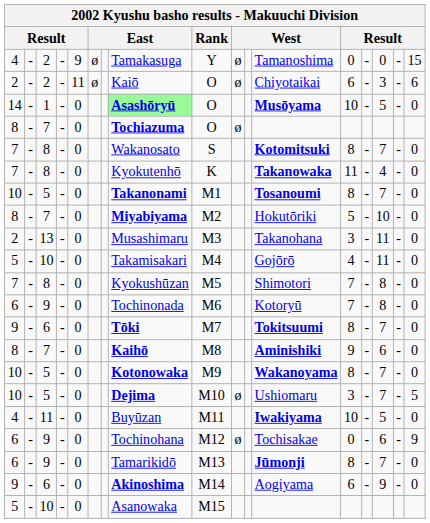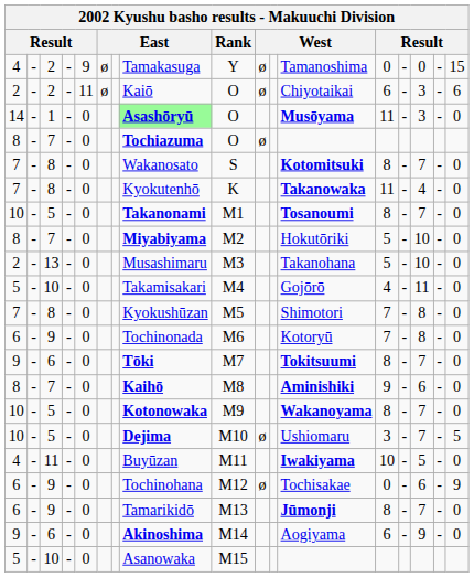 <table class="wikitable">
 <tr>
 <th colspan="17">2002 Kyushu basho results - Makuuchi Division</th>
 </tr>
 <tr>
 <th colspan="5">Result</th>
 <th colspan="3">East</th>
 <th>Rank</th>
 <th colspan="3">West</th>
 <th colspan="5">Result</th>
 </tr>
 <tr>
 <td align=center>4</td>
 <td align=center>-</td>
 <td align=center>2</td>
 <td align=center>-</td>
 <td align=center>9</td>
 <td align=center>ø</td>
 <td align=center></td>
 <td><a href='#'>Tamakasuga</a></td>
 <td align=center>Y</td>
 <td align=center>ø</td>
 <td align=center></td>
 <td><a href='#'>Tamanoshima</a></td>
 <td align=center>0</td>
 <td align=center>-</td>
 <td align=center>0</td>
 <td align=center>-</td>
 <td align=center>15</td>
 </tr>
 <tr>
 <td align=center>2</td>
 <td align=center>-</td>
 <td align=center>2</td>
 <td align=center>-</td>
 <td align=center>11</td>
 <td align=center>ø</td>
 <td align=center></td>
 <td><a href='#'>Kaiō</a></td>
 <td align=center>O</td>
 <td align=center>ø</td>
 <td align=center></td>
 <td><a href='#'>Chiyotaikai</a></td>
 <td align=center>6</td>
 <td align=center>-</td>
 <td align=center>3</td>
 <td align=center>-</td>
 <td align=center>6</td>
 </tr>
 <tr>
 <td align=center>14</td>
 <td align=center>-</td>
 <td align=center>1</td>
 <td align=center>-</td>
 <td align=center>0</td>
 <td align=center></td>
 <td align=center></td>
 <td style="background: PaleGreen;"><strong><a href='#'>Asashōryū</a></strong></td>
 <td align=center>O</td>
 <td align=center></td>
 <td align=center></td>
 <td><strong><a href='#'>Musōyama</a></strong></td>
-<td align=center>10</td>
+<td align=center>11</td>
 <td align=center>-</td>
-<td align=center>5</td>
+<td align=center>3</td>
 <td align=center>-</td>
 <td align=center>0</td>
 </tr>
 <tr>
 <td align=center>8</td>
 <td align=center>-</td>
 <td align=center>7</td>
 <td align=center>-</td>
 <td align=center>0</td>
 <td align=center></td>
 <td align=center></td>
 <td><strong><a href='#'>Tochiazuma</a></strong></td>
 <td align=center>O</td>
 <td align=center>ø</td>
 <td align=center></td>
 <td></td>
 <td align=center></td>
 <td align=center></td>
 <td align=center></td>
 <td align=center></td>
 <td align=center></td>
 </tr>
 <tr>
 <td align=center>7</td>
 <td align=center>-</td>
 <td align=center>8</td>
 <td align=center>-</td>
 <td align=center>0</td>
 <td align=center></td>
 <td align=center></td>
 <td><a href='#'>Wakanosato</a></td>
 <td align=center>S</td>
 <td align=center></td>
 <td align=center></td>
 <td><strong><a href='#'>Kotomitsuki</a></strong></td>
 <td align=center>8</td>
 <td align=center>-</td>
 <td align=center>7</td>
 <td align=center>-</td>
 <td align=center>0</td>
 </tr>
 <tr>
 <td align=center>7</td>
 <td align=center>-</td>
 <td align=center>8</td>
 <td align=center>-</td>
 <td align=center>0</td>
 <td align=center></td>
 <td align=center></td>
 <td><a href='#'>Kyokutenhō</a></td>
 <td align=center>K</td>
 <td align=center></td>
 <td align=center></td>
 <td><strong><a href='#'>Takanowaka</a></strong></td>
 <td align=center>11</td>
 <td align=center>-</td>
 <td align=center>4</td>
 <td align=center>-</td>
 <td align=center>0</td>
 </tr>
 <tr>
 <td align=center>10</td>
 <td align=center>-</td>
 <td align=center>5</td>
 <td align=center>-</td>
 <td align=center>0</td>
 <td align=center></td>
 <td align=center></td>
 <td><strong><a href='#'>Takanonami</a></strong></td>
 <td align=center>M1</td>
 <td align=center></td>
 <td align=center></td>
 <td><strong><a href='#'>Tosanoumi</a></strong></td>
 <td align=center>8</td>
 <td align=center>-</td>
 <td align=center>7</td>
 <td align=center>-</td>
 <td align=center>0</td>
 </tr>
 <tr>
 <td align=center>8</td>
 <td align=center>-</td>
 <td align=center>7</td>
 <td align=center>-</td>
 <td align=center>0</td>
 <td align=center></td>
 <td align=center></td>
 <td><strong><a href='#'>Miyabiyama</a></strong></td>
 <td align=center>M2</td>
 <td align=center></td>
 <td align=center></td>
 <td><a href='#'>Hokutōriki</a></td>
 <td align=center>5</td>
 <td align=center>-</td>
 <td align=center>10</td>
 <td align=center>-</td>
 <td align=center>0</td>
 </tr>
 <tr>
 <td align=center>2</td>
 <td align=center>-</td>
 <td align=center>13</td>
 <td align=center>-</td>
 <td align=center>0</td>
 <td align=center></td>
 <td align=center></td>
 <td><a href='#'>Musashimaru</a></td>
 <td align=center>M3</td>
 <td align=center></td>
 <td align=center></td>
 <td><a href='#'>Takanohana</a></td>
-<td align=center>3</td>
+<td align=center>5</td>
 <td align=center>-</td>
-<td align=center>11</td>
+<td align=center>10</td>
 <td align=center>-</td>
 <td align=center>0</td>
 </tr>
 <tr>
 <td align=center>5</td>
 <td align=center>-</td>
 <td align=center>10</td>
 <td align=center>-</td>
 <td align=center>0</td>
 <td align=center></td>
 <td align=center></td>
 <td><a href='#'>Takamisakari</a></td>
 <td align=center>M4</td>
 <td align=center></td>
 <td align=center></td>
 <td><a href='#'>Gojōrō</a></td>
 <td align=center>4</td>
 <td align=center>-</td>
 <td align=center>11</td>
 <td align=center>-</td>
 <td align=center>0</td>
 </tr>
 <tr>
 <td align=center>7</td>
 <td align=center>-</td>
 <td align=center>8</td>
 <td align=center>-</td>
 <td align=center>0</td>
 <td align=center></td>
 <td align=center></td>
 <td><a href='#'>Kyokushūzan</a></td>
 <td align=center>M5</td>
 <td align=center></td>
 <td align=center></td>
 <td><a href='#'>Shimotori</a></td>
 <td align=center>7</td>
 <td align=center>-</td>
 <td align=center>8</td>
 <td align=center>-</td>
 <td align=center>0</td>
 </tr>
 <tr>
 <td align=center>6</td>
 <td align=center>-</td>
 <td align=center>9</td>
 <td align=center>-</td>
 <td align=center>0</td>
 <td align=center></td>
 <td align=center></td>
 <td><a href='#'>Tochinonada</a></td>
 <td align=center>M6</td>
 <td align=center></td>
 <td align=center></td>
 <td><a href='#'>Kotoryū</a></td>
 <td align=center>7</td>
 <td align=center>-</td>
 <td align=center>8</td>
 <td align=center>-</td>
 <td align=center>0</td>
 </tr>
 <tr>
 <td align=center>9</td>
 <td align=center>-</td>
 <td align=center>6</td>
 <td align=center>-</td>
 <td align=center>0</td>
 <td align=center></td>
 <td align=center></td>
 <td><strong><a href='#'>Tōki</a></strong></td>
 <td align=center>M7</td>
 <td align=center></td>
 <td align=center></td>
 <td><strong><a href='#'>Tokitsuumi</a></strong></td>
 <td align=center>8</td>
 <td align=center>-</td>
 <td align=center>7</td>
 <td align=center>-</td>
 <td align=center>0</td>
 </tr>
 <tr>
 <td align=center>8</td>
 <td align=center>-</td>
 <td align=center>7</td>
 <td align=center>-</td>
 <td align=center>0</td>
 <td align=center></td>
 <td align=center></td>
 <td><strong><a href='#'>Kaihō</a></strong></td>
 <td align=center>M8</td>
 <td align=center></td>
 <td align=center></td>
 <td><strong><a href='#'>Aminishiki</a></strong></td>
 <td align=center>9</td>
 <td align=center>-</td>
 <td align=center>6</td>
 <td align=center>-</td>
 <td align=center>0</td>
 </tr>
 <tr>
 <td align=center>10</td>
 <td align=center>-</td>
 <td align=center>5</td>
 <td align=center>-</td>
 <td align=center>0</td>
 <td align=center></td>
 <td align=center></td>
 <td><strong><a href='#'>Kotonowaka</a></strong></td>
 <td align=center>M9</td>
 <td align=center></td>
 <td align=center></td>
 <td><strong><a href='#'>Wakanoyama</a></strong></td>
 <td align=center>8</td>
 <td align=center>-</td>
 <td align=center>7</td>
 <td align=center>-</td>
 <td align=center>0</td>
 </tr>
 <tr>
 <td align=center>10</td>
 <td align=center>-</td>
 <td align=center>5</td>
 <td align=center>-</td>
 <td align=center>0</td>
 <td align=center></td>
 <td align=center></td>
 <td><strong><a href='#'>Dejima</a></strong></td>
 <td align=center>M10</td>
 <td align=center>ø</td>
 <td align=center></td>
 <td><a href='#'>Ushiomaru</a></td>
 <td align=center>3</td>
 <td align=center>-</td>
 <td align=center>7</td>
 <td align=center>-</td>
 <td align=center>5</td>
 </tr>
 <tr>
 <td align=center>4</td>
 <td align=center>-</td>
 <td align=center>11</td>
 <td align=center>-</td>
 <td align=center>0</td>
 <td align=center></td>
 <td align=center></td>
 <td><a href='#'>Buyūzan</a></td>
 <td align=center>M11</td>
 <td align=center></td>
 <td align=center></td>
 <td><strong><a href='#'>Iwakiyama</a></strong></td>
 <td align=center>10</td>
 <td align=center>-</td>
 <td align=center>5</td>
 <td align=center>-</td>
 <td align=center>0</td>
 </tr>
 <tr>
 <td align=center>6</td>
 <td align=center>-</td>
 <td align=center>9</td>
 <td align=center>-</td>
 <td align=center>0</td>
 <td align=center></td>
 <td align=center></td>
 <td><a href='#'>Tochinohana</a></td>
 <td align=center>M12</td>
 <td align=center>ø</td>
 <td align=center></td>
 <td><a href='#'>Tochisakae</a></td>
 <td align=center>0</td>
 <td align=center>-</td>
 <td align=center>6</td>
 <td align=center>-</td>
 <td align=center>9</td>
 </tr>
 <tr>
 <td align=center>6</td>
 <td align=center>-</td>
 <td align=center>9</td>
 <td align=center>-</td>
 <td align=center>0</td>
 <td align=center></td>
 <td align=center></td>
 <td><a href='#'>Tamarikidō</a></td>
 <td align=center>M13</td>
 <td align=center></td>
 <td align=center></td>
 <td><strong><a href='#'>Jūmonji</a></strong></td>
 <td align=center>8</td>
 <td align=center>-</td>
 <td align=center>7</td>
 <td align=center>-</td>
 <td align=center>0</td>
 </tr>
 <tr>
 <td align=center>9</td>
 <td align=center>-</td>
 <td align=center>6</td>
 <td align=center>-</td>
 <td align=center>0</td>
 <td align=center></td>
 <td align=center></td>
 <td><strong><a href='#'>Akinoshima</a></strong></td>
 <td align=center>M14</td>
 <td align=center></td>
 <td align=center></td>
 <td><a href='#'>Aogiyama</a></td>
 <td align=center>6</td>
 <td align=center>-</td>
 <td align=center>9</td>
 <td align=center>-</td>
 <td align=center>0</td>
 </tr>
 <tr>
 <td align=center>5</td>
 <td align=center>-</td>
 <td align=center>10</td>
 <td align=center>-</td>
 <td align=center>0</td>
 <td align=center></td>
 <td align=center></td>
 <td><a href='#'>Asanowaka</a></td>
 <td align=center>M15</td>
 <td align=center></td>
 <td align=center></td>
 <td></td>
 <td align=center></td>
 <td align=center></td>
 <td align=center></td>
 <td align=center></td>
 <td align=center></td>
 </tr>
 </table>
